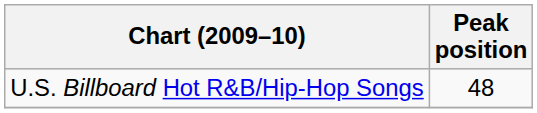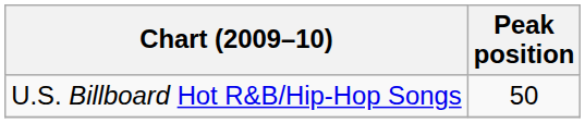 <table class="wikitable">
 <tr>
 <th>Chart (2009–10)</th>
 <th>Peak<br>position</th>
 </tr>
 <tr>
 <td>U.S. <em>Billboard</em> <a href='#'>Hot R&B/Hip-Hop Songs</a></td>
-<td align="center">48</td>
+<td align="center">50</td>
 </tr>
 <tr>
 </tr>
 </table>
